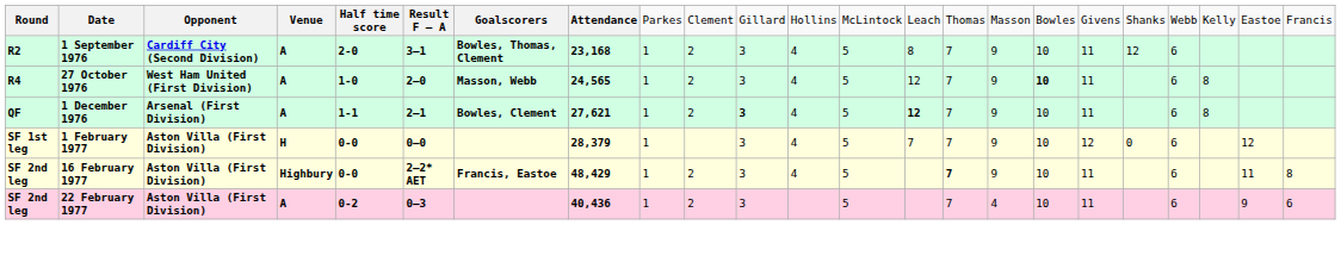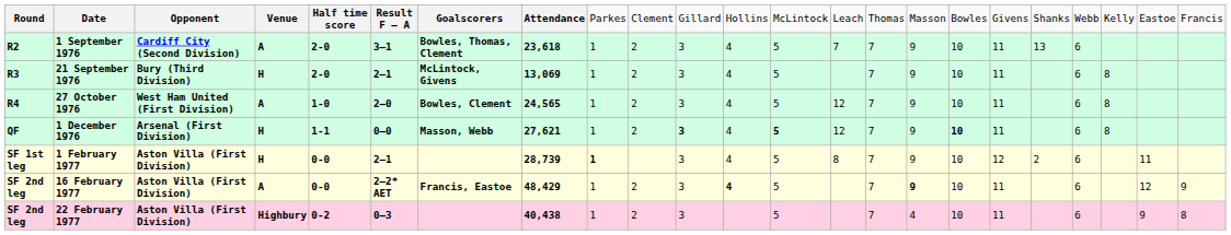 <table class="wikitable">
 <tr>
 <th>Round</th>
 <th>Date</th>
 <th>Opponent</th>
 <th>Venue</th>
 <th><strong>Half time score</strong></th>
 <th><strong>Result</strong><br><strong>F – A</strong></th>
 <th>Goalscorers</th>
 <th>Attendance</th>
 <td>Parkes</td>
 <td>Clement</td>
 <td>Gillard</td>
 <td>Hollins</td>
 <td>McLintock</td>
 <td>Leach</td>
 <td>Thomas</td>
 <td>Masson</td>
 <td>Bowles</td>
 <td>Givens</td>
 <td>Shanks</td>
 <td>Webb</td>
 <td>Kelly</td>
 <td>Eastoe</td>
 <td>Francis</td>
 </tr>
 <tr style="background-color: #d0ffe3;">
 <td><strong>R2</strong></td>
 <td><strong>1 September 1976</strong></td>
 <td><strong><a href='#'>Cardiff City</a> (Second Division)</strong></td>
 <td><strong>A</strong></td>
 <td><strong>2-0</strong></td>
 <td><strong>3–1</strong></td>
 <td><strong>Bowles, Thomas, Clement</strong></td>
-<td><strong>23,168</strong></td>
+<td><strong>23,618</strong></td>
 <td>1</td>
 <td>2</td>
 <td>3</td>
 <td>4</td>
 <td>5</td>
-<td>8</td>
+<td>7</td>
 <td>7</td>
 <td>9</td>
 <td>10</td>
 <td>11</td>
-<td>12</td>
+<td>13</td>
 <td>6</td>
 <td></td>
+<td></td>
+<td></td>
+</tr>
+<tr style="background-color: #d0ffe3;">
+<td><strong>R3</strong></td>
+<td><strong>21 September 1976</strong></td>
+<td><strong>Bury (Third Division)</strong></td>
+<td><strong>H</strong></td>
+<td><strong>2-0</strong></td>
+<td><strong>2–1</strong></td>
+<td><strong>McLintock, Givens</strong></td>
+<td><strong>13,069</strong></td>
+<td>1</td>
+<td>2</td>
+<td>3</td>
+<td>4</td>
+<td>5</td>
+<td></td>
+<td>7</td>
+<td>9</td>
+<td>10</td>
+<td>11</td>
+<td></td>
+<td>6</td>
+<td>8</td>
 <td></td>
 <td></td>
 </tr>
 <tr style="background-color: #d0ffe3;">
 <td><strong>R4</strong></td>
 <td><strong>27 October 1976</strong></td>
 <td><strong>West Ham United (First Division)</strong></td>
 <td><strong>A</strong></td>
 <td><strong>1-0</strong></td>
 <td><strong>2–0</strong></td>
-<td><strong>Masson, Webb</strong></td>
+<td><strong>Bowles, Clement</strong></td>
 <td><strong>24,565</strong></td>
 <td>1</td>
 <td>2</td>
 <td>3</td>
 <td>4</td>
 <td>5</td>
 <td>12</td>
 <td>7</td>
 <td>9</td>
-<td><strong>10</strong></td>
+<td>10</td>
 <td>11</td>
 <td></td>
 <td>6</td>
 <td>8</td>
 <td></td>
 <td></td>
 </tr>
 <tr style="background-color: #d0ffe3;">
 <td><strong>QF</strong></td>
 <td><strong>1 December 1976</strong></td>
 <td><strong>Arsenal (First Division)</strong></td>
-<td><strong>A</strong></td>
+<td><strong>H</strong></td>
 <td><strong>1-1</strong></td>
-<td><strong>2–1</strong></td>
-<td><strong>Bowles, Clement</strong></td>
+<td><strong>0–0</strong></td>
+<td><strong>Masson, Webb</strong></td>
 <td><strong>27,621</strong></td>
 <td>1</td>
 <td>2</td>
 <td><strong>3</strong></td>
 <td>4</td>
-<td>5</td>
-<td><strong>12</strong></td>
+<td><strong>5</strong></td>
+<td>12</td>
 <td>7</td>
 <td>9</td>
-<td>10</td>
+<td><strong>10</strong></td>
 <td>11</td>
 <td></td>
 <td>6</td>
 <td>8</td>
 <td></td>
 <td></td>
 </tr>
 <tr style="background-color: #ffffdd;">
 <td><strong>SF 1st leg</strong></td>
 <td><strong>1 February 1977</strong></td>
 <td><strong>Aston Villa (First Division)</strong></td>
 <td><strong>H</strong></td>
 <td><strong>0-0</strong></td>
-<td><strong>0–0</strong></td>
+<td><strong>2–1</strong></td>
 <td></td>
-<td><strong>28,379</strong></td>
-<td>1</td>
+<td><strong>28,739</strong></td>
+<td><strong>1</strong></td>
 <td></td>
 <td>3</td>
 <td>4</td>
 <td>5</td>
-<td>7</td>
+<td>8</td>
 <td>7</td>
 <td>9</td>
 <td>10</td>
 <td>12</td>
-<td>0</td>
+<td>2</td>
 <td>6</td>
 <td></td>
-<td>12</td>
+<td>11</td>
 <td></td>
 </tr>
 <tr style="background-color: #ffffdd;">
 <td><strong>SF 2nd leg</strong></td>
 <td><strong>16 February 1977</strong></td>
 <td><strong>Aston Villa (First Division)</strong></td>
-<td><strong>Highbury</strong></td>
+<td><strong>A</strong></td>
 <td><strong>0-0</strong></td>
 <td><strong>2–2* AET</strong></td>
 <td><strong>Francis, Eastoe</strong></td>
 <td><strong>48,429</strong></td>
 <td>1</td>
 <td>2</td>
 <td>3</td>
-<td>4</td>
+<td><strong>4</strong></td>
 <td>5</td>
 <td></td>
-<td><strong>7</strong></td>
-<td>9</td>
+<td>7</td>
+<td><strong>9</strong></td>
 <td>10</td>
 <td>11</td>
 <td></td>
 <td>6</td>
 <td></td>
-<td>11</td>
-<td>8</td>
+<td>12</td>
+<td>9</td>
 </tr>
 <tr style="background-color: #ffd0e3;">
 <td><strong>SF 2nd leg</strong></td>
 <td><strong>22 February 1977</strong></td>
 <td><strong>Aston Villa (First Division)</strong></td>
-<td><strong>A</strong></td>
+<td><strong>Highbury</strong></td>
 <td><strong>0-2</strong></td>
 <td><strong>0–3</strong></td>
 <td></td>
-<td><strong>40,436</strong></td>
+<td><strong>40,438</strong></td>
 <td>1</td>
 <td>2</td>
 <td>3</td>
 <td></td>
 <td>5</td>
 <td></td>
 <td>7</td>
 <td>4</td>
 <td>10</td>
 <td>11</td>
 <td></td>
 <td>6</td>
 <td></td>
 <td>9</td>
-<td>6</td>
+<td>8</td>
 </tr>
 </table>
